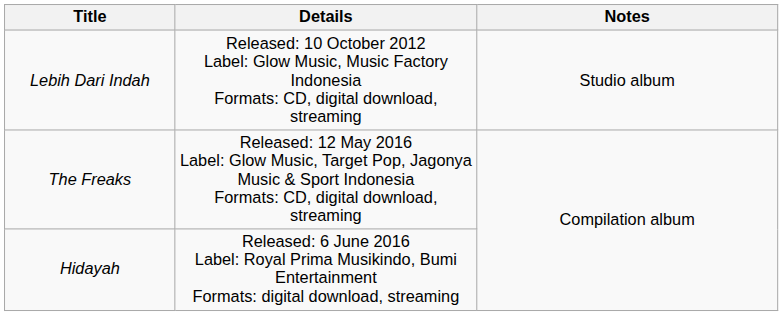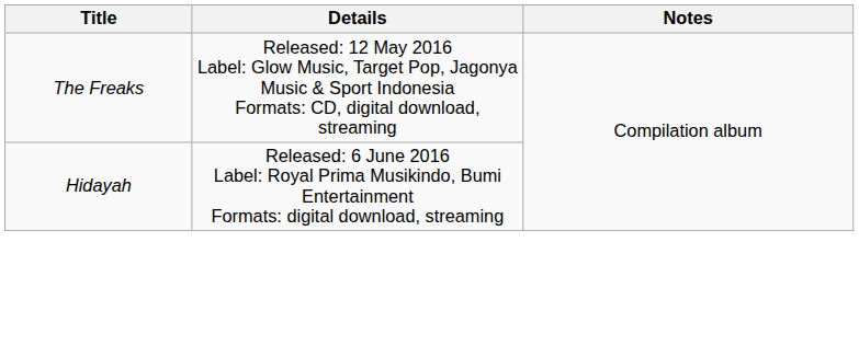 <table class="wikitable plainrowheaders" style="text-align:center;">
 <tr>
 <th scope="col" style="width:10em;">Title</th>
 <th scope="col" style="width:18em;">Details</th>
 <th scope="col" style="width:18em;">Notes</th>
-</tr>
-<tr>
-<td><em>Lebih Dari Indah</em></td>
-<td>Released: 10 October 2012<br>Label: Glow Music, Music Factory Indonesia<br>Formats: CD, digital download, streaming</td>
-<td>Studio album</td>
 </tr>
 <tr>
 <td><em>The Freaks</em></td>
 <td>Released: 12 May 2016<br>Label: Glow Music, Target Pop, Jagonya Music & Sport Indonesia<br>Formats: CD, digital download, streaming</td>
 <td rowspan="2">Compilation album</td>
 </tr>
 <tr>
 <td><em>Hidayah</em></td>
 <td>Released: 6 June 2016<br>Label: Royal Prima Musikindo, Bumi Entertainment<br>Formats: digital download, streaming</td>
 </tr>
 </table>
